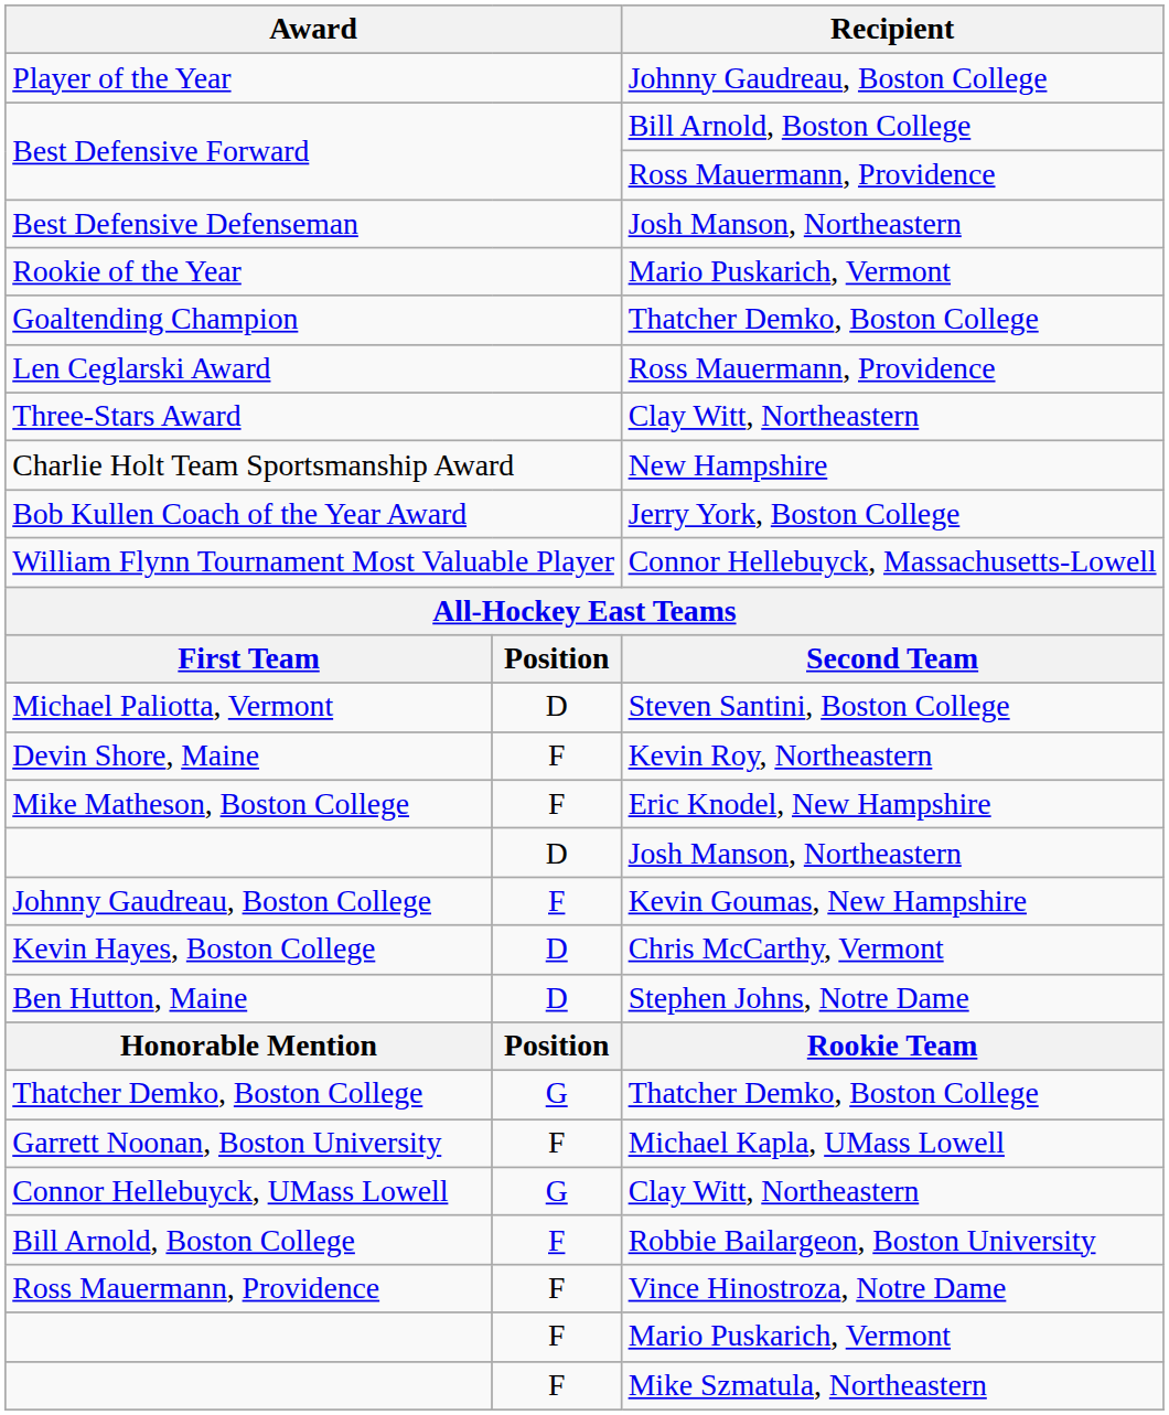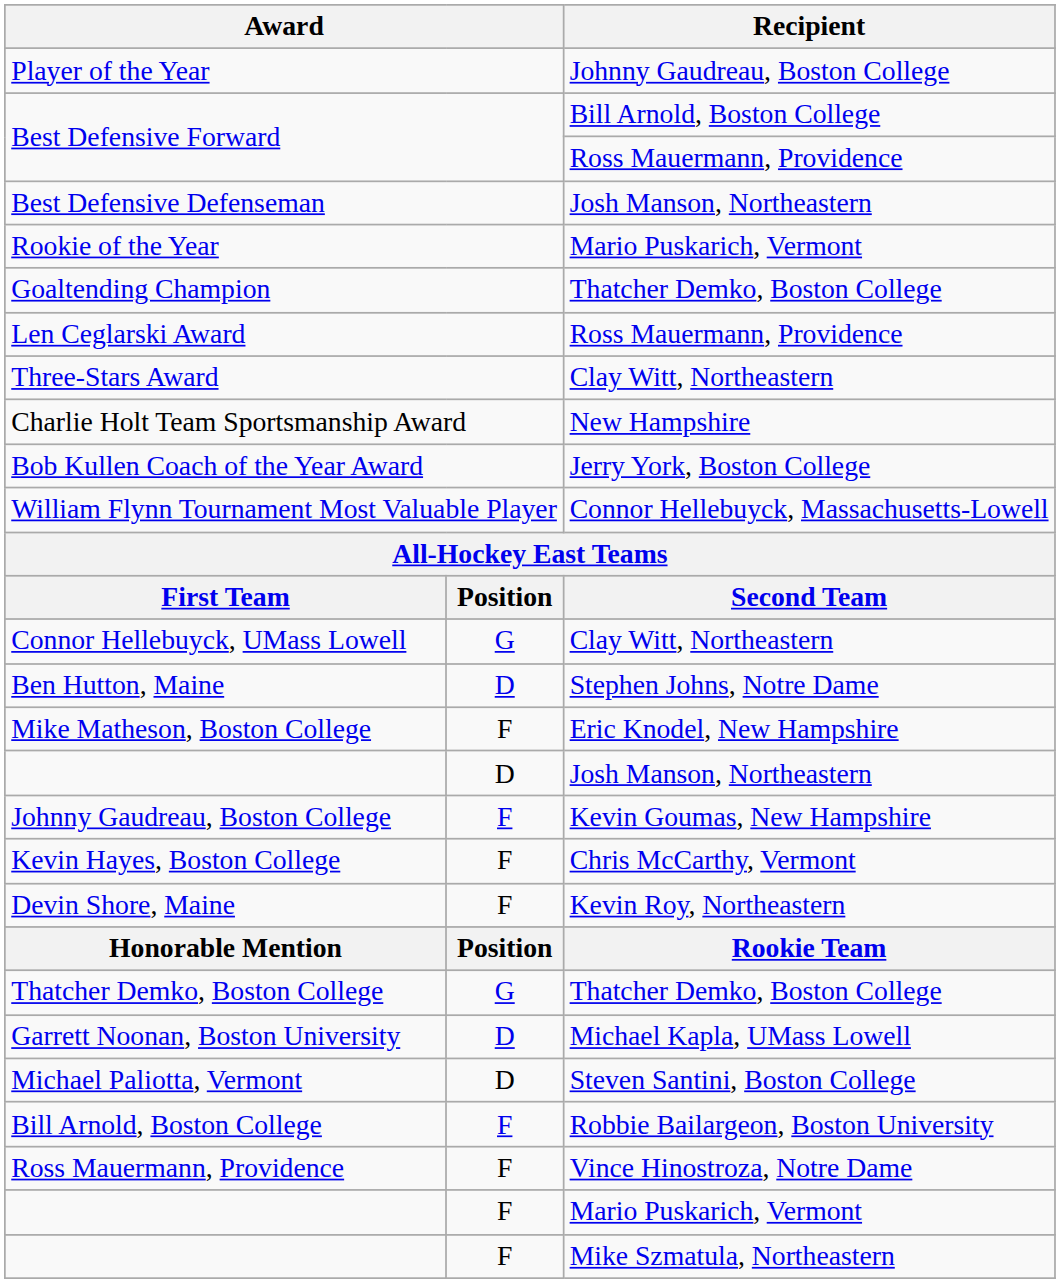 <table class="wikitable">
 <tr>
 <th colspan=2>Award</th>
 <th>Recipient</th>
 </tr>
 <tr>
 <td colspan=2><a href='#'>Player of the Year</a></td>
 <td><a href='#'>Johnny Gaudreau</a>, <a href='#'>Boston College</a></td>
 </tr>
 <tr>
 <td colspan=2, rowspan=2><a href='#'>Best Defensive Forward</a></td>
 <td><a href='#'>Bill Arnold</a>, <a href='#'>Boston College</a></td>
 </tr>
 <tr>
 <td><a href='#'>Ross Mauermann</a>, <a href='#'>Providence</a></td>
 </tr>
 <tr>
 <td colspan=2><a href='#'>Best Defensive Defenseman</a></td>
 <td><a href='#'>Josh Manson</a>, <a href='#'>Northeastern</a></td>
 </tr>
 <tr>
 <td colspan=2><a href='#'>Rookie of the Year</a></td>
 <td><a href='#'>Mario Puskarich</a>, <a href='#'>Vermont</a></td>
 </tr>
 <tr>
 <td colspan=2><a href='#'>Goaltending Champion</a></td>
 <td><a href='#'>Thatcher Demko</a>, <a href='#'>Boston College</a></td>
 </tr>
 <tr>
 <td colspan=2><a href='#'>Len Ceglarski Award</a></td>
 <td><a href='#'>Ross Mauermann</a>, <a href='#'>Providence</a></td>
 </tr>
 <tr>
 <td colspan=2><a href='#'>Three-Stars Award</a></td>
 <td><a href='#'>Clay Witt</a>, <a href='#'>Northeastern</a></td>
 </tr>
 <tr>
 <td colspan=2>Charlie Holt Team Sportsmanship Award</td>
 <td><a href='#'>New Hampshire</a></td>
 </tr>
 <tr>
 <td colspan=2><a href='#'>Bob Kullen Coach of the Year Award</a></td>
 <td><a href='#'>Jerry York</a>, <a href='#'>Boston College</a></td>
 </tr>
 <tr>
 <td colspan=2><a href='#'>William Flynn Tournament Most Valuable Player</a></td>
 <td><a href='#'>Connor Hellebuyck</a>, <a href='#'>Massachusetts-Lowell</a></td>
 </tr>
 <tr>
 <th colspan=3><a href='#'>All-Hockey East Teams</a></th>
 </tr>
 <tr>
 <th><a href='#'>First Team</a></th>
 <th>Position</th>
 <th><a href='#'>Second Team</a></th>
 </tr>
 <tr>
-<td><a href='#'>Michael Paliotta</a>, <a href='#'>Vermont</a></td>
-<td align=center>D</td>
-<td><a href='#'>Steven Santini</a>, <a href='#'>Boston College</a></td>
+<td><a href='#'>Connor Hellebuyck</a>, <a href='#'>UMass Lowell</a></td>
+<td align=center><a href='#'>G</a></td>
+<td><a href='#'>Clay Witt</a>, <a href='#'>Northeastern</a></td>
 </tr>
 <tr>
-<td><a href='#'>Devin Shore</a>, <a href='#'>Maine</a></td>
-<td align=center>F</td>
-<td><a href='#'>Kevin Roy</a>, <a href='#'>Northeastern</a></td>
+<td><a href='#'>Ben Hutton</a>, <a href='#'>Maine</a></td>
+<td align=center><a href='#'>D</a></td>
+<td><a href='#'>Stephen Johns</a>, <a href='#'>Notre Dame</a></td>
 </tr>
 <tr>
 <td><a href='#'>Mike Matheson</a>, <a href='#'>Boston College</a></td>
 <td align=center>F</td>
 <td><a href='#'>Eric Knodel</a>, <a href='#'>New Hampshire</a></td>
 </tr>
 <tr>
 <td></td>
 <td align=center>D</td>
 <td><a href='#'>Josh Manson</a>, <a href='#'>Northeastern</a></td>
 </tr>
 <tr>
 <td><a href='#'>Johnny Gaudreau</a>, <a href='#'>Boston College</a></td>
 <td align=center><a href='#'>F</a></td>
 <td><a href='#'>Kevin Goumas</a>, <a href='#'>New Hampshire</a></td>
 </tr>
 <tr>
 <td><a href='#'>Kevin Hayes</a>, <a href='#'>Boston College</a></td>
-<td align=center><a href='#'>D</a></td>
+<td align=center>F</td>
 <td><a href='#'>Chris McCarthy</a>, <a href='#'>Vermont</a></td>
 </tr>
 <tr>
-<td><a href='#'>Ben Hutton</a>, <a href='#'>Maine</a></td>
-<td align=center><a href='#'>D</a></td>
-<td><a href='#'>Stephen Johns</a>, <a href='#'>Notre Dame</a></td>
+<td><a href='#'>Devin Shore</a>, <a href='#'>Maine</a></td>
+<td align=center>F</td>
+<td><a href='#'>Kevin Roy</a>, <a href='#'>Northeastern</a></td>
 </tr>
 <tr>
 <th>Honorable Mention</th>
 <th>Position</th>
 <th><a href='#'>Rookie Team</a></th>
 </tr>
 <tr>
 <td><a href='#'>Thatcher Demko</a>, <a href='#'>Boston College</a></td>
 <td align=center><a href='#'>G</a></td>
 <td><a href='#'>Thatcher Demko</a>, <a href='#'>Boston College</a></td>
 </tr>
 <tr>
 <td><a href='#'>Garrett Noonan</a>, <a href='#'>Boston University</a></td>
-<td align=center>F</td>
+<td align=center><a href='#'>D</a></td>
 <td><a href='#'>Michael Kapla</a>, <a href='#'>UMass Lowell</a></td>
 </tr>
 <tr>
-<td><a href='#'>Connor Hellebuyck</a>, <a href='#'>UMass Lowell</a></td>
-<td align=center><a href='#'>G</a></td>
-<td><a href='#'>Clay Witt</a>, <a href='#'>Northeastern</a></td>
+<td><a href='#'>Michael Paliotta</a>, <a href='#'>Vermont</a></td>
+<td align=center>D</td>
+<td><a href='#'>Steven Santini</a>, <a href='#'>Boston College</a></td>
 </tr>
 <tr>
 <td><a href='#'>Bill Arnold</a>, <a href='#'>Boston College</a></td>
 <td align=center><a href='#'>F</a></td>
 <td><a href='#'>Robbie Bailargeon</a>, <a href='#'>Boston University</a></td>
 </tr>
 <tr>
 <td><a href='#'>Ross Mauermann</a>, <a href='#'>Providence</a></td>
 <td align=center>F</td>
 <td><a href='#'>Vince Hinostroza</a>, <a href='#'>Notre Dame</a></td>
 </tr>
 <tr>
 <td></td>
 <td align=center>F</td>
 <td><a href='#'>Mario Puskarich</a>, <a href='#'>Vermont</a></td>
 </tr>
 <tr>
 <td></td>
 <td align=center>F</td>
 <td><a href='#'>Mike Szmatula</a>, <a href='#'>Northeastern</a></td>
 </tr>
 </table>
